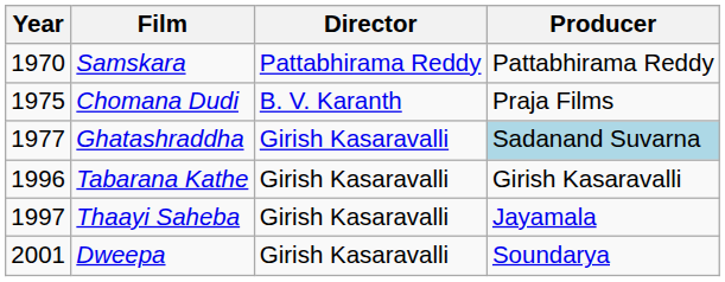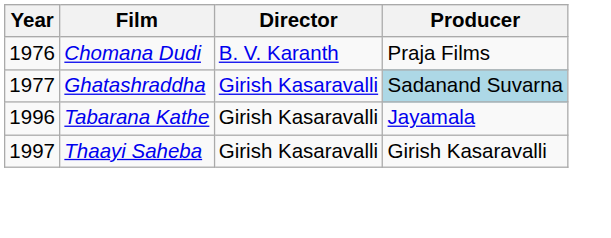 <table class="wikitable">
 <tr style="background:#d3d3d3;">
 <th>Year</th>
 <th>Film</th>
 <th>Director</th>
 <th>Producer</th>
 </tr>
 <tr>
-<td>1970</td>
-<td><em><a href='#'>Samskara</a></em></td>
-<td><a href='#'>Pattabhirama Reddy</a></td>
-<td>Pattabhirama Reddy</td>
-</tr>
-<tr>
-<td>1975</td>
+<td>1976</td>
 <td><em><a href='#'>Chomana Dudi</a></em></td>
 <td><a href='#'>B. V. Karanth</a></td>
 <td>Praja Films</td>
 </tr>
 <tr>
 <td>1977</td>
 <td><em><a href='#'>Ghatashraddha</a></em></td>
 <td><a href='#'>Girish Kasaravalli</a></td>
 <td style="background: lightblue;">Sadanand Suvarna</td>
 </tr>
 <tr>
 <td>1996</td>
 <td><em><a href='#'>Tabarana Kathe</a></em></td>
 <td>Girish Kasaravalli</td>
-<td>Girish Kasaravalli</td>
+<td><a href='#'>Jayamala</a></td>
 </tr>
 <tr>
 <td>1997</td>
 <td><em><a href='#'>Thaayi Saheba</a></em></td>
 <td>Girish Kasaravalli</td>
-<td><a href='#'>Jayamala</a></td>
-</tr>
-<tr>
-<td>2001</td>
-<td><em><a href='#'>Dweepa</a></em></td>
 <td>Girish Kasaravalli</td>
-<td><a href='#'>Soundarya</a></td>
 </tr>
 </table>
